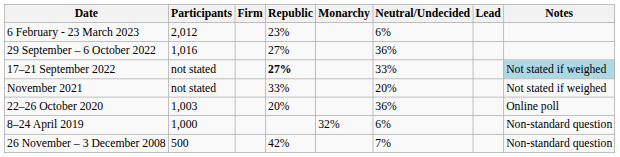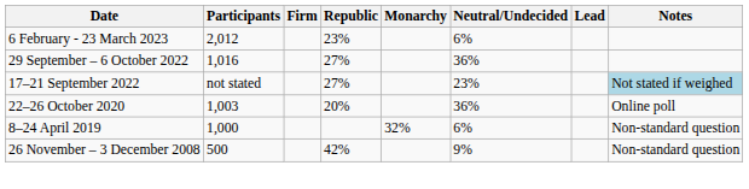 <table class="wikitable">
 <tr>
 <th>Date</th>
 <th>Participants</th>
 <th>Firm</th>
 <th>Republic</th>
 <th>Monarchy</th>
 <th>Neutral/Undecided</th>
 <th>Lead</th>
 <th>Notes</th>
 </tr>
 <tr>
 <td>6 February - 23 March 2023</td>
 <td>2,012</td>
 <td></td>
 <td>23%</td>
 <td></td>
 <td>6%</td>
 <td></td>
 <td></td>
 </tr>
 <tr>
 <td>29 September – 6 October 2022</td>
 <td>1,016</td>
 <td></td>
 <td>27%</td>
 <td></td>
 <td>36%</td>
 <td></td>
 <td></td>
 </tr>
 <tr>
 <td>17–21 September 2022</td>
 <td>not stated</td>
 <td></td>
-<td><strong>27%</strong></td>
+<td>27%</td>
 <td></td>
-<td>33%</td>
+<td>23%</td>
 <td></td>
 <td style="background: lightblue;">Not stated if weighed</td>
-</tr>
-<tr>
-<td>November 2021</td>
-<td>not stated</td>
-<td></td>
-<td>33%</td>
-<td></td>
-<td>20%</td>
-<td></td>
-<td>Not stated if weighed</td>
 </tr>
 <tr>
 <td>22–26 October 2020</td>
 <td>1,003</td>
 <td></td>
 <td>20%</td>
 <td></td>
 <td>36%</td>
 <td></td>
 <td>Online poll</td>
 </tr>
 <tr>
 <td>8–24 April 2019</td>
 <td>1,000</td>
 <td></td>
 <td></td>
 <td>32%</td>
 <td>6%</td>
 <td></td>
 <td>Non-standard question</td>
 </tr>
 <tr>
 <td>26 November – 3 December 2008</td>
 <td>500</td>
 <td></td>
 <td>42%</td>
 <td></td>
-<td>7%</td>
+<td>9%</td>
 <td></td>
 <td>Non-standard question</td>
 </tr>
 </table>
